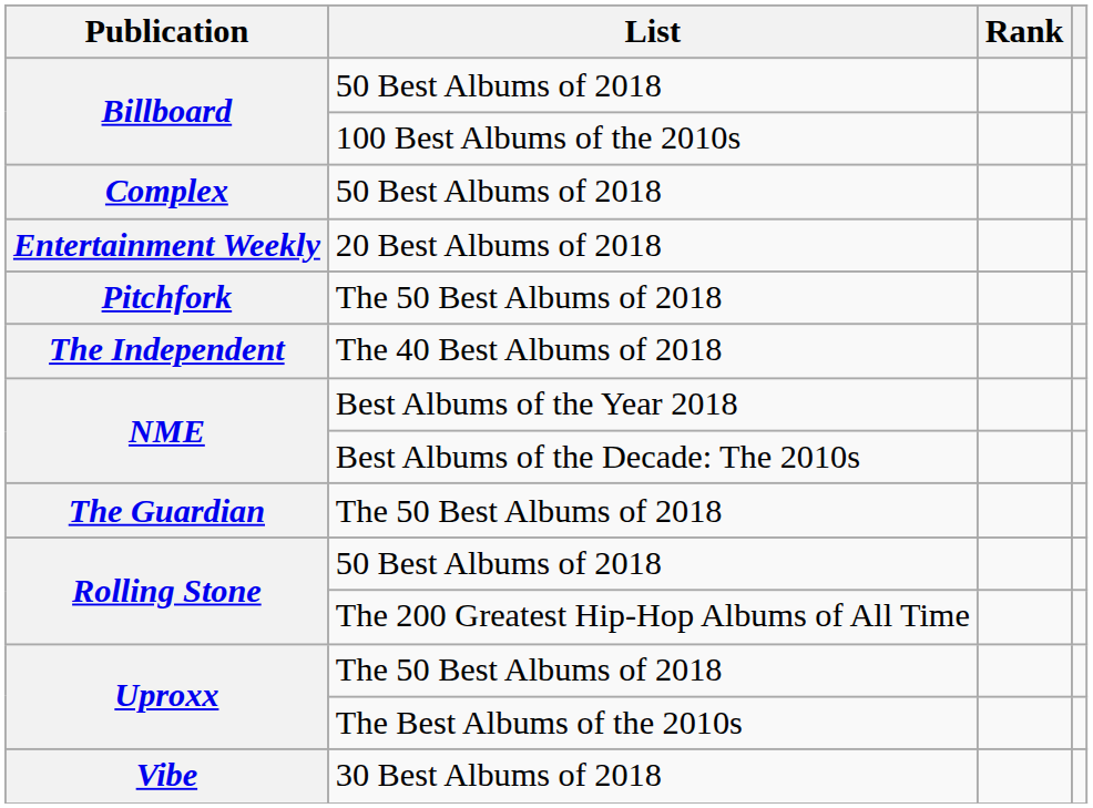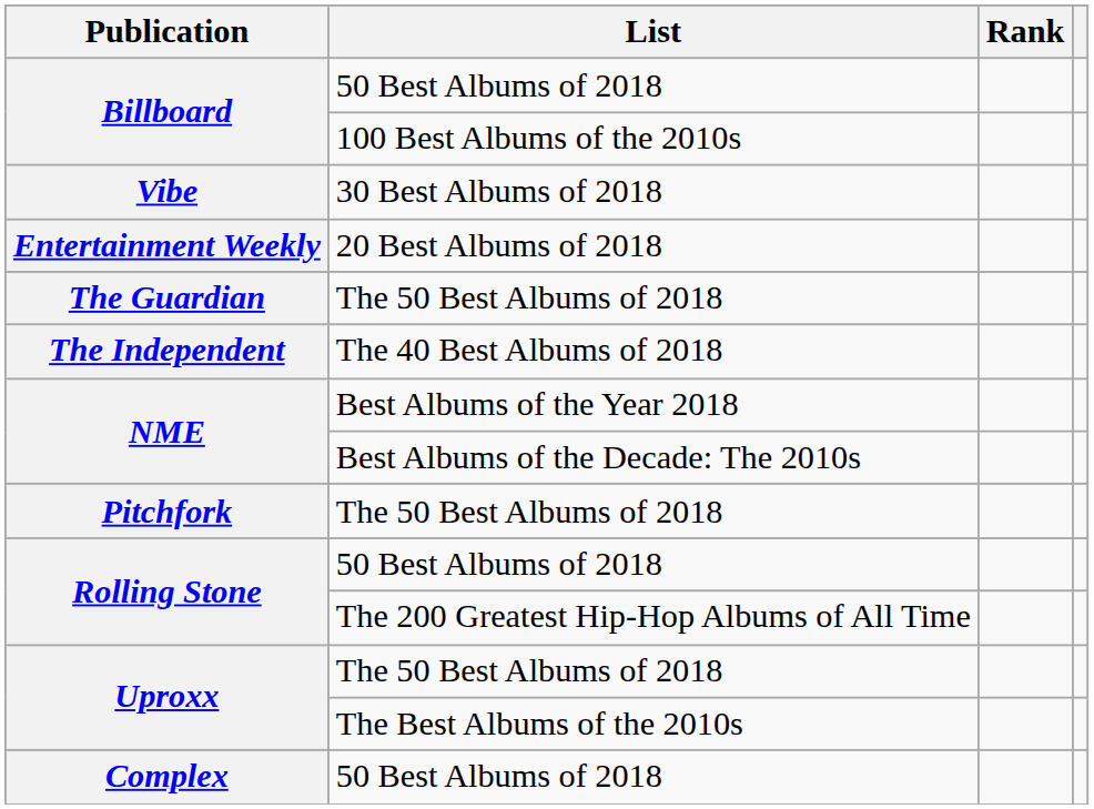 <table class="wikitable sortable plainrowheaders" style="border:none; margin:0;">
 <tr>
 <th scope="col">Publication</th>
 <th scope="col" class="unsortable">List</th>
 <th scope="col" data-sort-type="number">Rank</th>
 <th scope="col" class="unsortable"></th>
 </tr>
 <tr>
 <th scope="row" rowspan="2"><em><a href='#'>Billboard</a></em></th>
 <td>50 Best Albums of 2018</td>
 <td></td>
 <td></td>
 </tr>
 <tr>
 <td>100 Best Albums of the 2010s</td>
 <td></td>
 <td></td>
 </tr>
 <tr>
-<th scope="row"><em><a href='#'>Complex</a></em></th>
-<td>50 Best Albums of 2018</td>
+<th scope="row"><em><a href='#'>Vibe</a></em></th>
+<td>30 Best Albums of 2018</td>
 <td></td>
 <td></td>
 </tr>
 <tr>
 <th scope="row"><em><a href='#'>Entertainment Weekly</a></em></th>
 <td>20 Best Albums of 2018</td>
 <td></td>
 <td></td>
 </tr>
 <tr>
-<th scope="row"><em><a href='#'>Pitchfork</a></em></th>
+<th scope="row"><em><a href='#'>The Guardian</a></em></th>
 <td>The 50 Best Albums of 2018</td>
 <td></td>
 <td></td>
 </tr>
 <tr>
 <th scope="row"><em><a href='#'>The Independent</a></em></th>
 <td>The 40 Best Albums of 2018</td>
 <td></td>
 <td></td>
 </tr>
 <tr>
 <th scope="row" rowspan="2"><em><a href='#'>NME</a></em></th>
 <td>Best Albums of the Year 2018</td>
 <td></td>
 <td></td>
 </tr>
 <tr>
 <td>Best Albums of the Decade: The 2010s</td>
 <td></td>
 <td></td>
 </tr>
 <tr>
-<th scope="row"><em><a href='#'>The Guardian</a></em></th>
+<th scope="row"><em><a href='#'>Pitchfork</a></em></th>
 <td>The 50 Best Albums of 2018</td>
 <td></td>
 <td></td>
 </tr>
 <tr>
 <th scope="row" rowspan="2"><em><a href='#'>Rolling Stone</a></em></th>
 <td>50 Best Albums of 2018</td>
 <td></td>
 <td></td>
 </tr>
 <tr>
 <td>The 200 Greatest Hip-Hop Albums of All Time</td>
 <td></td>
 <td></td>
 </tr>
 <tr>
 <th scope="row" rowspan="2"><em><a href='#'>Uproxx</a></em></th>
 <td>The 50 Best Albums of 2018</td>
 <td></td>
 <td></td>
 </tr>
 <tr>
 <td>The Best Albums of the 2010s</td>
 <td></td>
 <td></td>
 </tr>
 <tr>
-<th scope="row"><em><a href='#'>Vibe</a></em></th>
-<td>30 Best Albums of 2018</td>
+<th scope="row"><em><a href='#'>Complex</a></em></th>
+<td>50 Best Albums of 2018</td>
 <td></td>
 <td></td>
 </tr>
 </table>
